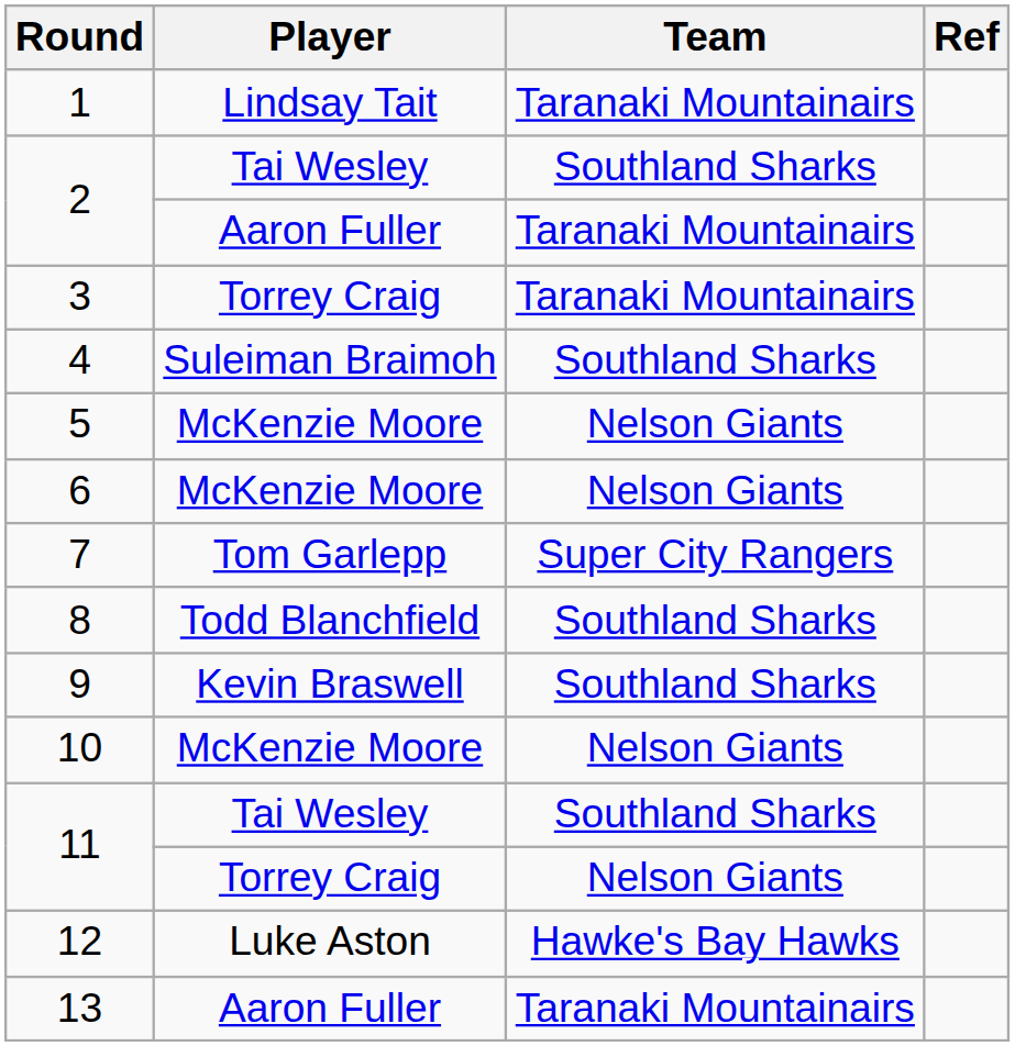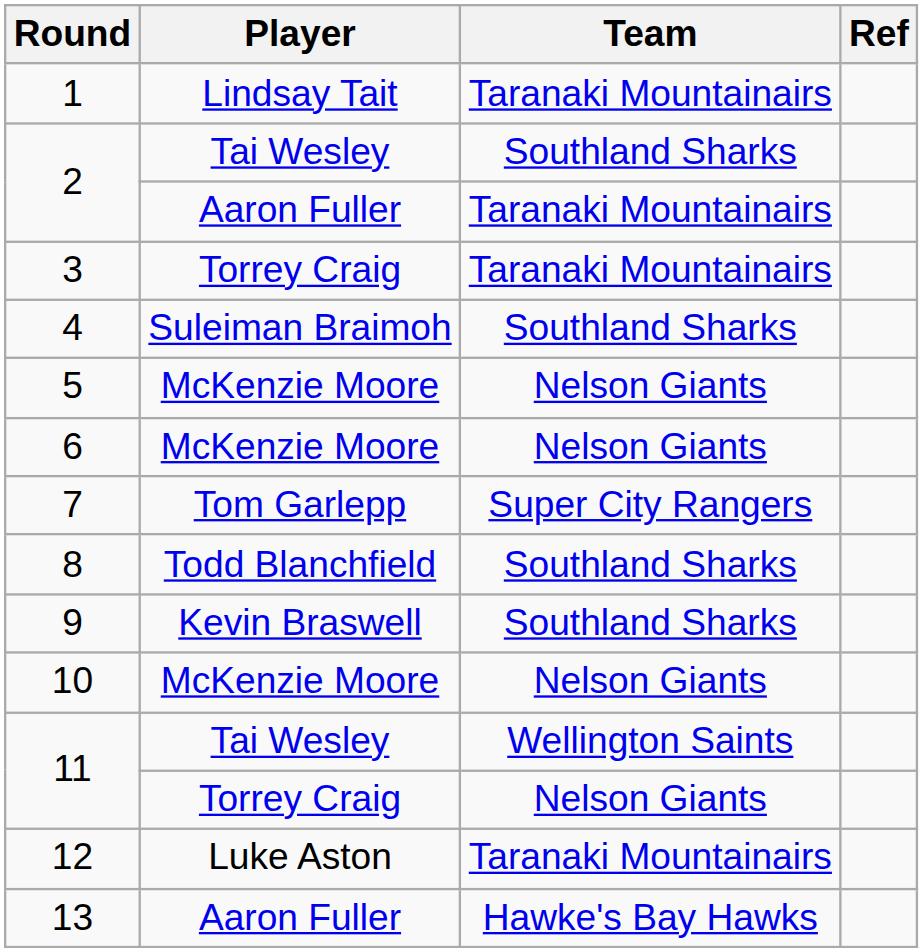 <table class="wikitable" style="text-align:center">
 <tr>
 <th>Round</th>
 <th>Player</th>
 <th>Team</th>
 <th>Ref</th>
 </tr>
 <tr>
 <td>1</td>
 <td><a href='#'>Lindsay Tait</a></td>
 <td><a href='#'>Taranaki Mountainairs</a></td>
 <td></td>
 </tr>
 <tr>
 <td rowspan=2>2</td>
 <td><a href='#'>Tai Wesley</a></td>
 <td><a href='#'>Southland Sharks</a></td>
 <td></td>
 </tr>
 <tr>
 <td><a href='#'>Aaron Fuller</a></td>
 <td><a href='#'>Taranaki Mountainairs</a></td>
 <td></td>
 </tr>
 <tr>
 <td>3</td>
 <td><a href='#'>Torrey Craig</a></td>
 <td><a href='#'>Taranaki Mountainairs</a></td>
 <td></td>
 </tr>
 <tr>
 <td>4</td>
 <td><a href='#'>Suleiman Braimoh</a></td>
 <td><a href='#'>Southland Sharks</a></td>
 <td></td>
 </tr>
 <tr>
 <td>5</td>
 <td><a href='#'>McKenzie Moore</a></td>
 <td><a href='#'>Nelson Giants</a></td>
 <td></td>
 </tr>
 <tr>
 <td>6</td>
 <td><a href='#'>McKenzie Moore</a></td>
 <td><a href='#'>Nelson Giants</a></td>
 <td></td>
 </tr>
 <tr>
 <td>7</td>
 <td><a href='#'>Tom Garlepp</a></td>
 <td><a href='#'>Super City Rangers</a></td>
 <td></td>
 </tr>
 <tr>
 <td>8</td>
 <td><a href='#'>Todd Blanchfield</a></td>
 <td><a href='#'>Southland Sharks</a></td>
 <td></td>
 </tr>
 <tr>
 <td>9</td>
 <td><a href='#'>Kevin Braswell</a></td>
 <td><a href='#'>Southland Sharks</a></td>
 <td></td>
 </tr>
 <tr>
 <td>10</td>
 <td><a href='#'>McKenzie Moore</a></td>
 <td><a href='#'>Nelson Giants</a></td>
 <td></td>
 </tr>
 <tr>
 <td rowspan=2>11</td>
 <td><a href='#'>Tai Wesley</a></td>
-<td><a href='#'>Southland Sharks</a></td>
+<td><a href='#'>Wellington Saints</a></td>
 <td></td>
 </tr>
 <tr>
 <td><a href='#'>Torrey Craig</a></td>
 <td><a href='#'>Nelson Giants</a></td>
 <td></td>
 </tr>
 <tr>
 <td>12</td>
 <td>Luke Aston</td>
-<td><a href='#'>Hawke's Bay Hawks</a></td>
+<td><a href='#'>Taranaki Mountainairs</a></td>
 <td></td>
 </tr>
 <tr>
 <td>13</td>
 <td><a href='#'>Aaron Fuller</a></td>
-<td><a href='#'>Taranaki Mountainairs</a></td>
+<td><a href='#'>Hawke's Bay Hawks</a></td>
 <td></td>
 </tr>
 <tr>
 </tr>
 </table>
